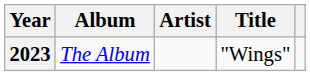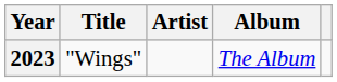 <table class="wikitable plainrowheaders sortable" style="margin-right: 0;">
 <tr>
 <th scope="col">Year</th>
+<th scope="col">Title</th>
+<th scope="col">Artist</th>
 <th scope="col">Album</th>
-<th scope="col">Artist</th>
-<th scope="col">Title</th>
 <th scope="col" class="unsortable"></th>
 </tr>
 <tr>
 <th scope="row">2023</th>
+<td>"Wings"</td>
+<td></td>
 <td><em><a href='#'>The Album</a></em></td>
-<td></td>
-<td>"Wings"</td>
 <td style="text-align: center;"></td>
 </tr>
 </table>
